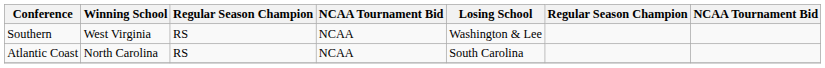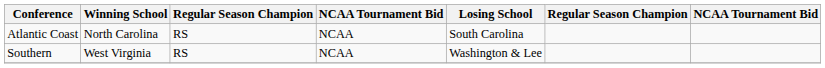 <table class="wikitable">
 <tr>
 <th>Conference</th>
 <th>Winning School</th>
 <th>Regular Season Champion</th>
 <th>NCAA Tournament Bid</th>
 <th>Losing School</th>
 <th>Regular Season Champion</th>
 <th>NCAA Tournament Bid</th>
 </tr>
 <tr>
+<td>Atlantic Coast</td>
+<td>North Carolina</td>
+<td>RS</td>
+<td>NCAA</td>
+<td>South Carolina</td>
+<td></td>
+<td></td>
+</tr>
+<tr>
 <td>Southern</td>
 <td>West Virginia</td>
 <td>RS</td>
 <td>NCAA</td>
 <td>Washington & Lee</td>
 <td></td>
 <td></td>
 </tr>
 <tr>
-<td>Atlantic Coast</td>
-<td>North Carolina</td>
-<td>RS</td>
-<td>NCAA</td>
-<td>South Carolina</td>
-<td></td>
-<td></td>
-</tr>
-<tr>
 </tr>
 </table>
